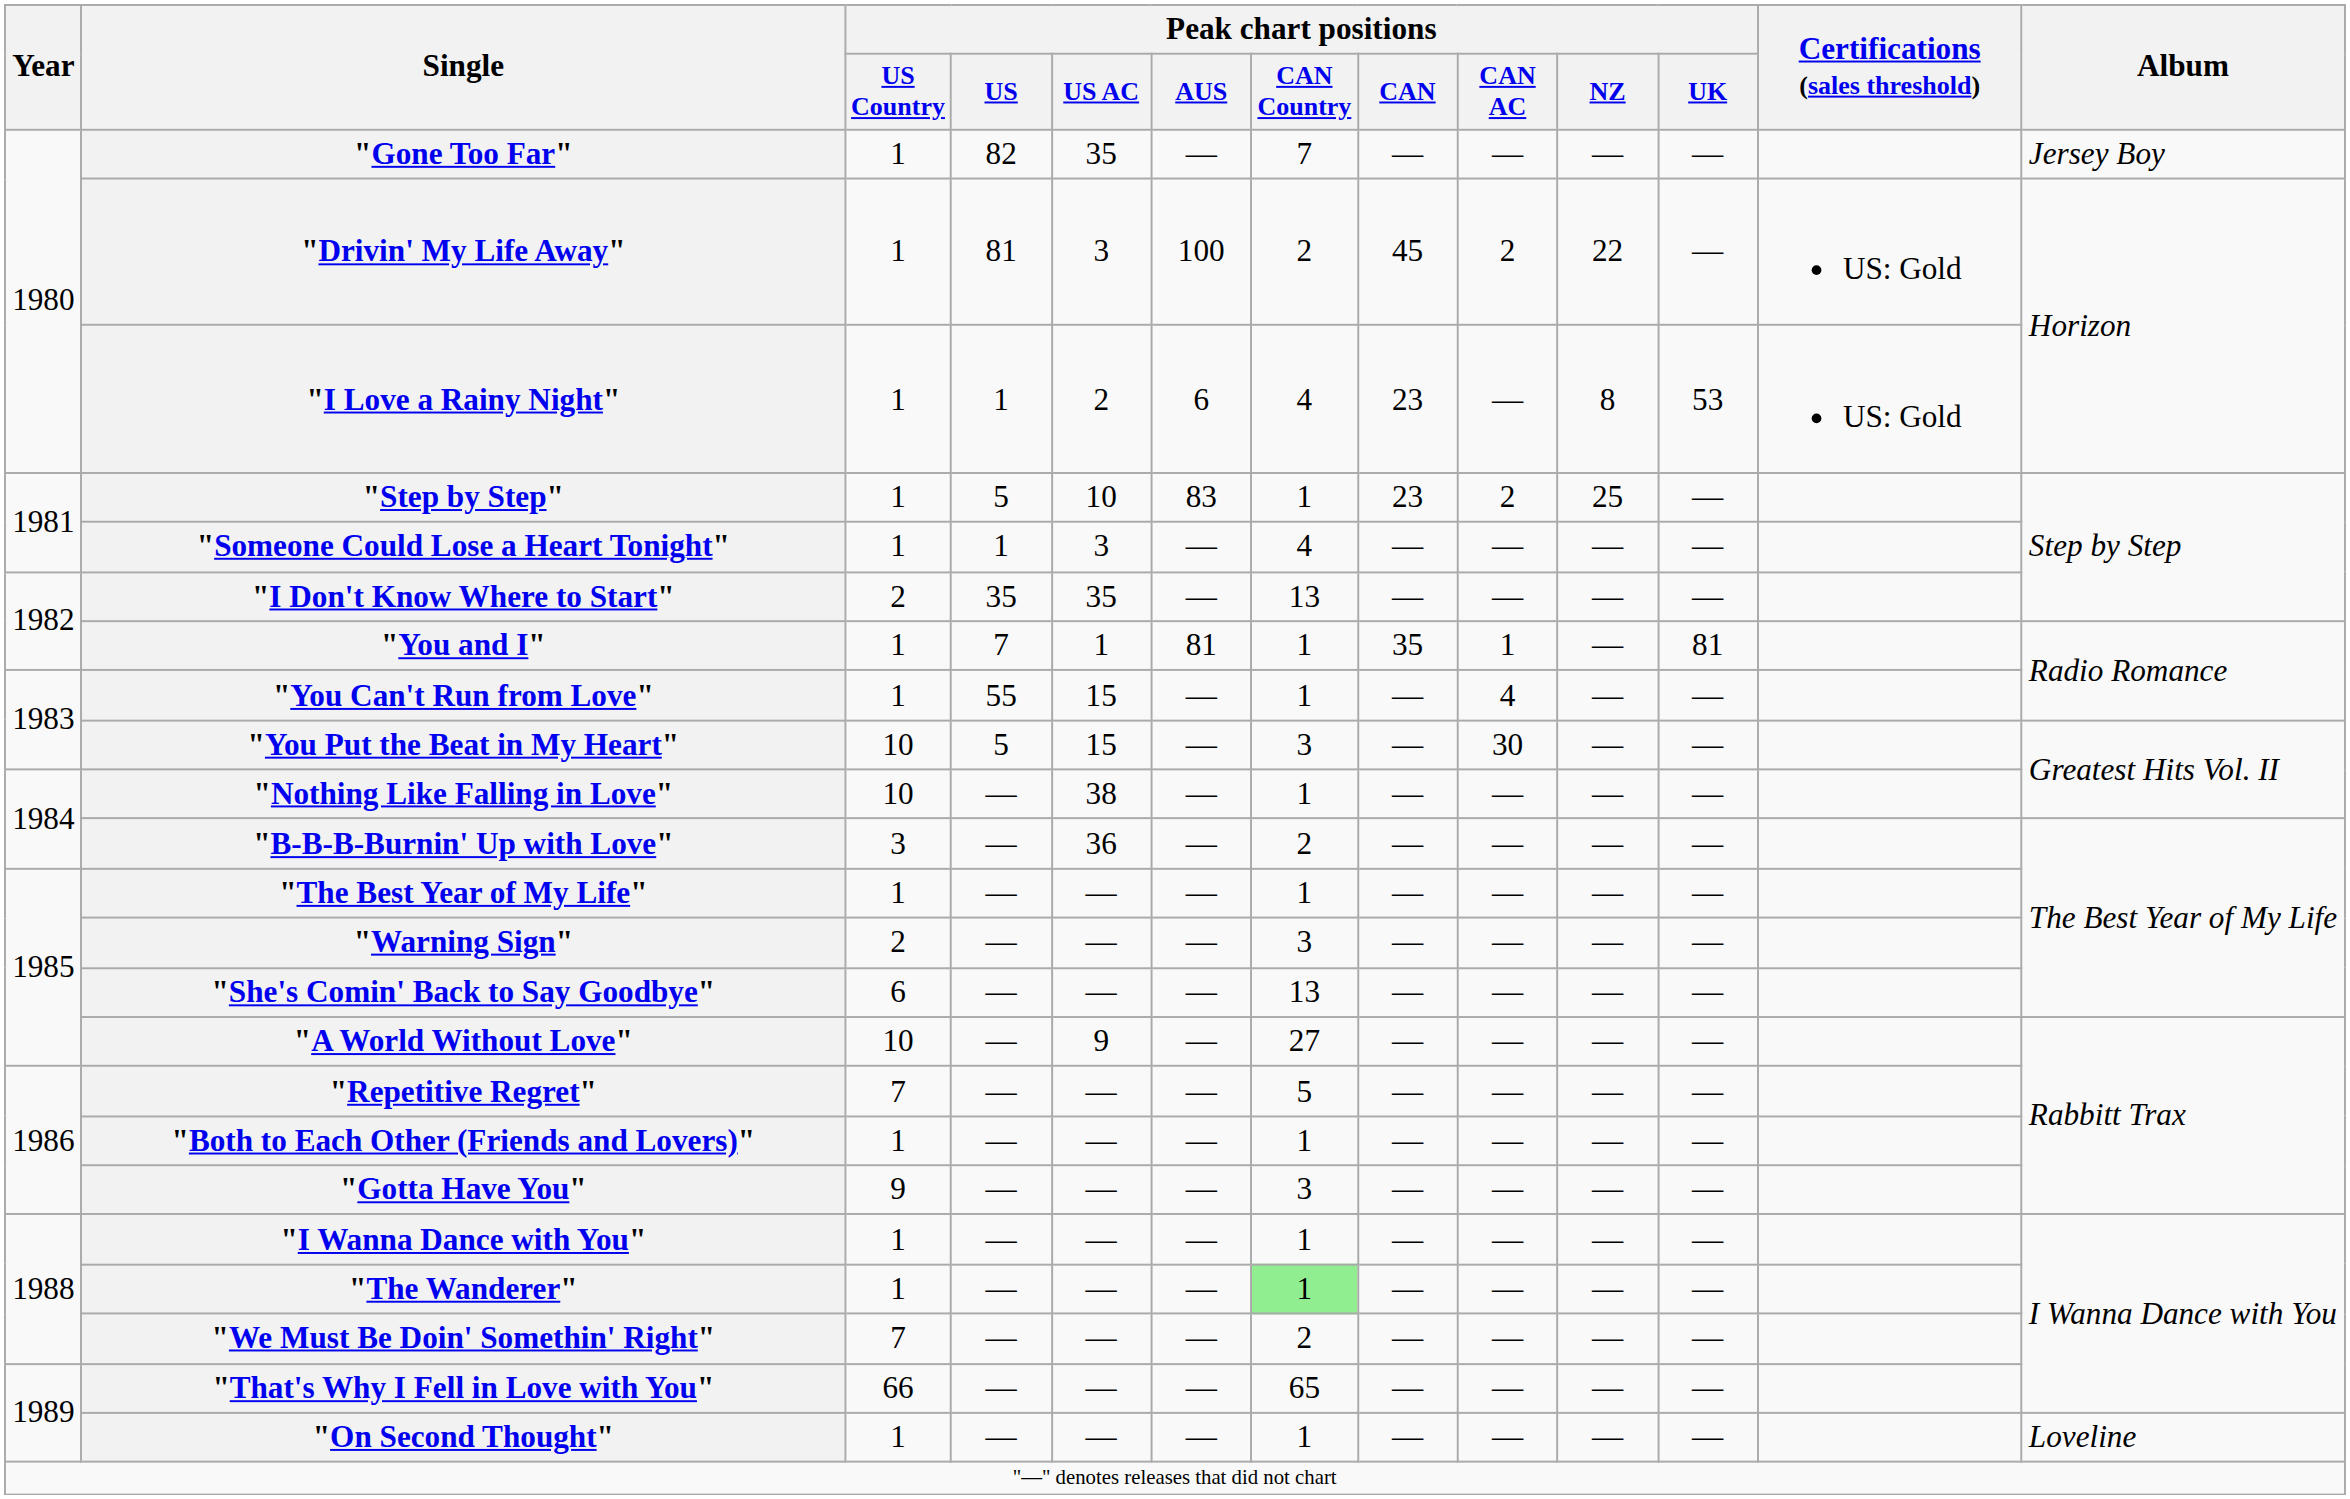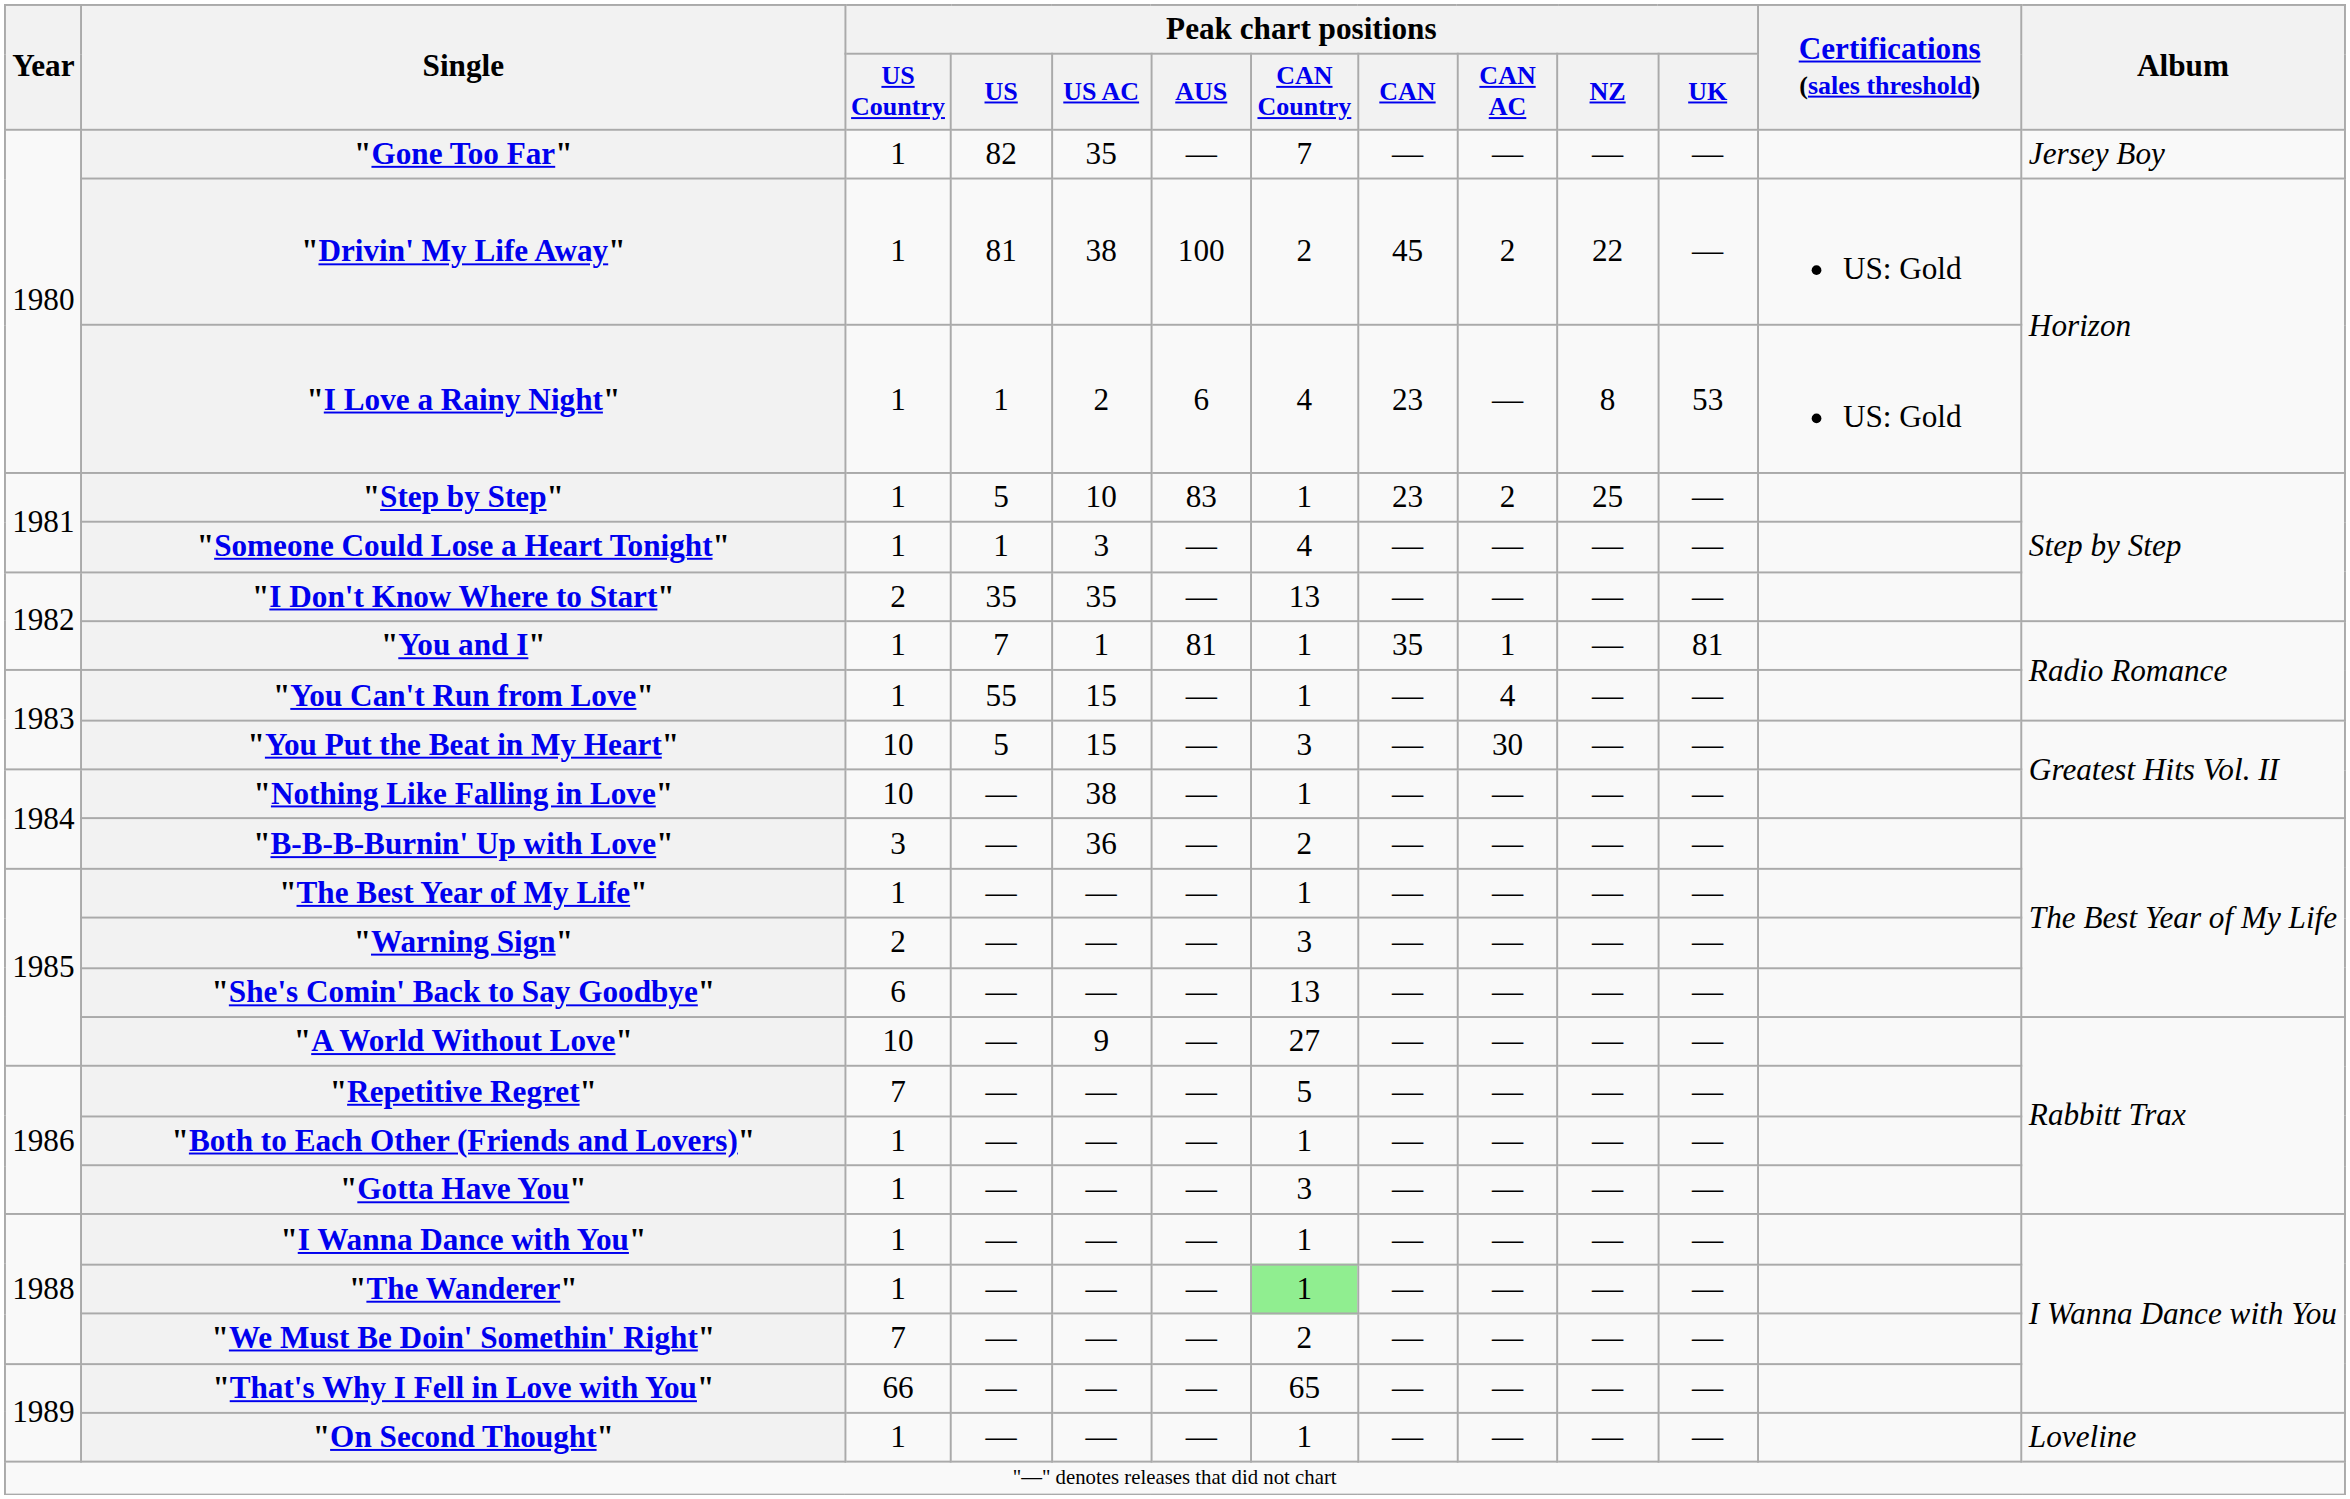 <table class="wikitable plainrowheaders" style="text-align:center;">
 <tr>
 <th rowspan="2">Year</th>
 <th rowspan="2" style="width:24em;">Single</th>
 <th colspan="9">Peak chart positions</th>
 <th rowspan="2" style="width:8em;"><a href='#'>Certifications</a><br><small>(<a href='#'>sales threshold</a>)</small></th>
 <th rowspan="2">Album</th>
 </tr>
 <tr style="font-size:smaller;">
 <th width="45"><a href='#'>US Country</a><br></th>
 <th width="45"><a href='#'>US</a><br></th>
 <th width="45"><a href='#'>US AC</a><br></th>
 <th width="45"><a href='#'>AUS</a><br></th>
 <th width="45"><a href='#'>CAN Country</a><br></th>
 <th width="45"><a href='#'>CAN</a><br></th>
 <th width="45"><a href='#'>CAN AC</a><br></th>
 <th width="45"><a href='#'>NZ</a><br></th>
 <th width="45"><a href='#'>UK</a><br></th>
 </tr>
 <tr>
 <td rowspan="3">1980</td>
 <th scope="row">"<a href='#'>Gone Too Far</a>"</th>
 <td>1</td>
 <td>82</td>
 <td>35</td>
 <td>—</td>
 <td>7</td>
 <td>—</td>
 <td>—</td>
 <td>—</td>
 <td>—</td>
 <td></td>
 <td align="left"><em>Jersey Boy</em></td>
 </tr>
 <tr>
 <th scope="row">"<a href='#'>Drivin' My Life Away</a>"</th>
 <td>1</td>
 <td>81</td>
-<td>3</td>
+<td>38</td>
 <td>100</td>
 <td>2</td>
 <td>45</td>
 <td>2</td>
 <td>22</td>
 <td>—</td>
 <td align="left"><br><ul><li>US: Gold</li></ul></td>
 <td align="left" rowspan="2"><em>Horizon</em></td>
 </tr>
 <tr>
 <th scope="row">"<a href='#'>I Love a Rainy Night</a>"</th>
 <td>1</td>
 <td>1</td>
 <td>2</td>
 <td>6</td>
 <td>4</td>
 <td>23</td>
 <td>—</td>
 <td>8</td>
 <td>53</td>
 <td align="left"><br><ul><li>US: Gold</li></ul></td>
 </tr>
 <tr>
 <td rowspan="2">1981</td>
 <th scope="row">"<a href='#'>Step by Step</a>"</th>
 <td>1</td>
 <td>5</td>
 <td>10</td>
 <td>83</td>
 <td>1</td>
 <td>23</td>
 <td>2</td>
 <td>25</td>
 <td>—</td>
 <td></td>
 <td align="left" rowspan="3"><em>Step by Step</em></td>
 </tr>
 <tr>
 <th scope="row">"<a href='#'>Someone Could Lose a Heart Tonight</a>"</th>
 <td>1</td>
 <td>1</td>
 <td>3</td>
 <td>—</td>
 <td>4</td>
 <td>—</td>
 <td>—</td>
 <td>—</td>
 <td>—</td>
 <td></td>
 </tr>
 <tr>
 <td rowspan="2">1982</td>
 <th scope="row">"<a href='#'>I Don't Know Where to Start</a>"</th>
 <td>2</td>
 <td>35</td>
 <td>35</td>
 <td>—</td>
 <td>13</td>
 <td>—</td>
 <td>—</td>
 <td>—</td>
 <td>—</td>
 <td></td>
 </tr>
 <tr>
 <th scope="row">"<a href='#'>You and I</a>" </th>
 <td>1</td>
 <td>7</td>
 <td>1</td>
 <td>81</td>
 <td>1</td>
 <td>35</td>
 <td>1</td>
 <td>—</td>
 <td>81</td>
 <td></td>
 <td align="left" rowspan="2"><em>Radio Romance</em></td>
 </tr>
 <tr>
 <td rowspan="2">1983</td>
 <th scope="row">"<a href='#'>You Can't Run from Love</a>"</th>
 <td>1</td>
 <td>55</td>
 <td>15</td>
 <td>—</td>
 <td>1</td>
 <td>—</td>
 <td>4</td>
 <td>—</td>
 <td>—</td>
 <td></td>
 </tr>
 <tr>
 <th scope="row">"<a href='#'>You Put the Beat in My Heart</a>"</th>
 <td>10</td>
 <td>5</td>
 <td>15</td>
 <td>—</td>
 <td>3</td>
 <td>—</td>
 <td>30</td>
 <td>—</td>
 <td>—</td>
 <td></td>
 <td align="left" rowspan="2"><em>Greatest Hits Vol. II</em></td>
 </tr>
 <tr>
 <td rowspan="2">1984</td>
 <th scope="row">"<a href='#'>Nothing Like Falling in Love</a>"</th>
 <td>10</td>
 <td>—</td>
 <td>38</td>
 <td>—</td>
 <td>1</td>
 <td>—</td>
 <td>—</td>
 <td>—</td>
 <td>—</td>
 <td></td>
 </tr>
 <tr>
 <th scope="row">"<a href='#'>B-B-B-Burnin' Up with Love</a>"</th>
 <td>3</td>
 <td>—</td>
 <td>36</td>
 <td>—</td>
 <td>2</td>
 <td>—</td>
 <td>—</td>
 <td>—</td>
 <td>—</td>
 <td></td>
 <td align="left" rowspan="4"><em>The Best Year of My Life</em></td>
 </tr>
 <tr>
 <td rowspan="4">1985</td>
 <th scope="row">"<a href='#'>The Best Year of My Life</a>"</th>
 <td>1</td>
 <td>—</td>
 <td>—</td>
 <td>—</td>
 <td>1</td>
 <td>—</td>
 <td>—</td>
 <td>—</td>
 <td>—</td>
 <td></td>
 </tr>
 <tr>
 <th scope="row">"<a href='#'>Warning Sign</a>"</th>
 <td>2</td>
 <td>—</td>
 <td>—</td>
 <td>—</td>
 <td>3</td>
 <td>—</td>
 <td>—</td>
 <td>—</td>
 <td>—</td>
 <td></td>
 </tr>
 <tr>
 <th scope="row">"<a href='#'>She's Comin' Back to Say Goodbye</a>"</th>
 <td>6</td>
 <td>—</td>
 <td>—</td>
 <td>—</td>
 <td>13</td>
 <td>—</td>
 <td>—</td>
 <td>—</td>
 <td>—</td>
 <td></td>
 </tr>
 <tr>
 <th scope="row">"<a href='#'>A World Without Love</a>"</th>
 <td>10</td>
 <td>—</td>
 <td>9</td>
 <td>—</td>
 <td>27</td>
 <td>—</td>
 <td>—</td>
 <td>—</td>
 <td>—</td>
 <td></td>
 <td align="left" rowspan="4"><em>Rabbitt Trax</em></td>
 </tr>
 <tr>
 <td rowspan="3">1986</td>
 <th scope="row">"<a href='#'>Repetitive Regret</a>"</th>
 <td>7</td>
 <td>—</td>
 <td>—</td>
 <td>—</td>
 <td>5</td>
 <td>—</td>
 <td>—</td>
 <td>—</td>
 <td>—</td>
 <td></td>
 </tr>
 <tr>
 <th scope="row">"<a href='#'>Both to Each Other (Friends and Lovers)</a>"<br></th>
 <td>1</td>
 <td>—</td>
 <td>—</td>
 <td>—</td>
 <td>1</td>
 <td>—</td>
 <td>—</td>
 <td>—</td>
 <td>—</td>
 <td></td>
 </tr>
 <tr>
 <th scope="row">"<a href='#'>Gotta Have You</a>"</th>
-<td>9</td>
+<td>1</td>
 <td>—</td>
 <td>—</td>
 <td>—</td>
 <td>3</td>
 <td>—</td>
 <td>—</td>
 <td>—</td>
 <td>—</td>
 <td></td>
 </tr>
 <tr>
 <td rowspan="3">1988</td>
 <th scope="row">"<a href='#'>I Wanna Dance with You</a>"</th>
 <td>1</td>
 <td>—</td>
 <td>—</td>
 <td>—</td>
 <td>1</td>
 <td>—</td>
 <td>—</td>
 <td>—</td>
 <td>—</td>
 <td></td>
 <td align="left" rowspan="4"><em>I Wanna Dance with You</em></td>
 </tr>
 <tr>
 <th scope="row">"<a href='#'>The Wanderer</a>"</th>
 <td>1</td>
 <td>—</td>
 <td>—</td>
 <td>—</td>
 <td style="background: lightgreen;">1</td>
 <td>—</td>
 <td>—</td>
 <td>—</td>
 <td>—</td>
 <td></td>
 </tr>
 <tr>
 <th scope="row">"<a href='#'>We Must Be Doin' Somethin' Right</a>"</th>
 <td>7</td>
 <td>—</td>
 <td>—</td>
 <td>—</td>
 <td>2</td>
 <td>—</td>
 <td>—</td>
 <td>—</td>
 <td>—</td>
 <td></td>
 </tr>
 <tr>
 <td rowspan="2">1989</td>
 <th scope="row">"<a href='#'>That's Why I Fell in Love with You</a>"</th>
 <td>66</td>
 <td>—</td>
 <td>—</td>
 <td>—</td>
 <td>65</td>
 <td>—</td>
 <td>—</td>
 <td>—</td>
 <td>—</td>
 <td></td>
 </tr>
 <tr>
 <th scope="row">"<a href='#'>On Second Thought</a>"</th>
 <td>1</td>
 <td>—</td>
 <td>—</td>
 <td>—</td>
 <td>1</td>
 <td>—</td>
 <td>—</td>
 <td>—</td>
 <td>—</td>
 <td></td>
 <td align="left"><em>Loveline</em></td>
 </tr>
 <tr>
 <td colspan="15" style="font-size:8pt">"—" denotes releases that did not chart</td>
 </tr>
 <tr>
 </tr>
 </table>
